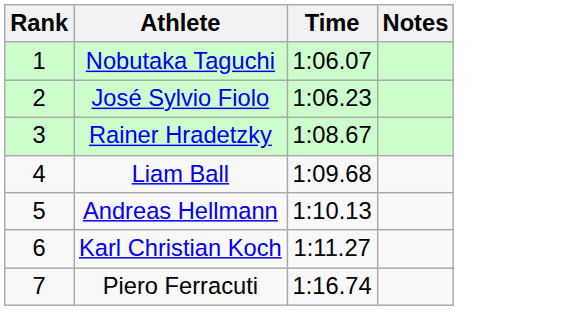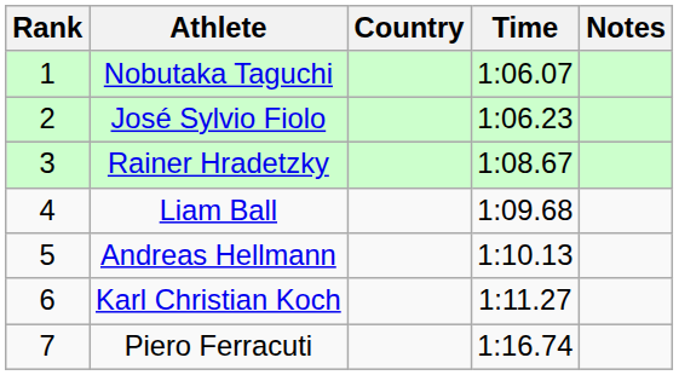 <table class="wikitable sortable" style="text-align:center">
 <tr>
 <th>Rank</th>
 <th>Athlete</th>
+<th>Country</th>
 <th>Time</th>
 <th>Notes</th>
 </tr>
 <tr bgcolor=ccffcc>
 <td>1</td>
 <td><a href='#'>Nobutaka Taguchi</a></td>
+<td align=left></td>
 <td>1:06.07</td>
 <td></td>
 </tr>
 <tr bgcolor=ccffcc>
 <td>2</td>
 <td><a href='#'>José Sylvio Fiolo</a></td>
+<td align=left></td>
 <td>1:06.23</td>
 <td></td>
 </tr>
 <tr bgcolor=ccffcc>
 <td>3</td>
 <td><a href='#'>Rainer Hradetzky</a></td>
+<td align=left></td>
 <td>1:08.67</td>
 <td></td>
 </tr>
 <tr>
 <td>4</td>
 <td><a href='#'>Liam Ball</a></td>
+<td align=left></td>
 <td>1:09.68</td>
 <td></td>
 </tr>
 <tr>
 <td>5</td>
 <td><a href='#'>Andreas Hellmann</a></td>
+<td align=left></td>
 <td>1:10.13</td>
 <td></td>
 </tr>
 <tr>
 <td>6</td>
 <td><a href='#'>Karl Christian Koch</a></td>
+<td align=left></td>
 <td>1:11.27</td>
 <td></td>
 </tr>
 <tr>
 <td>7</td>
 <td>Piero Ferracuti</td>
+<td align=left></td>
 <td>1:16.74</td>
 <td></td>
 </tr>
 </table>
